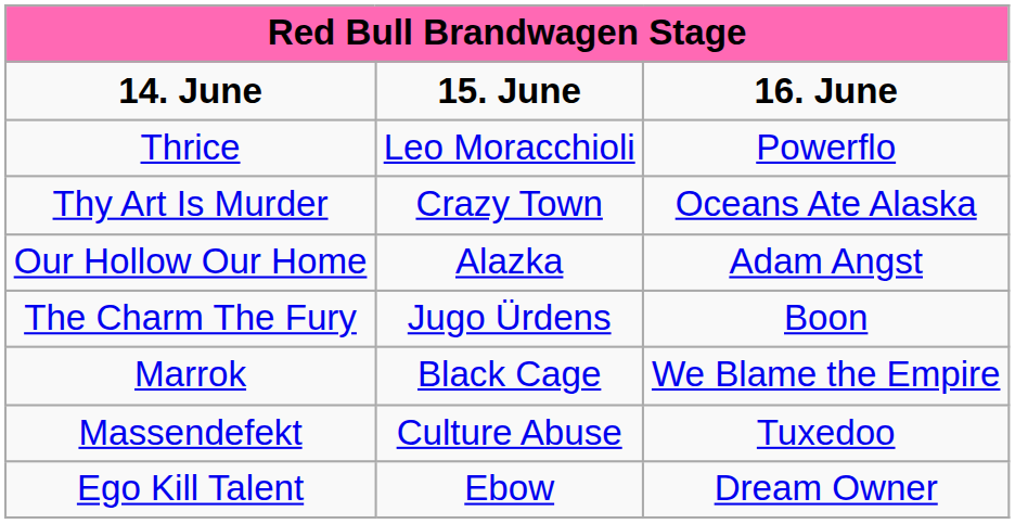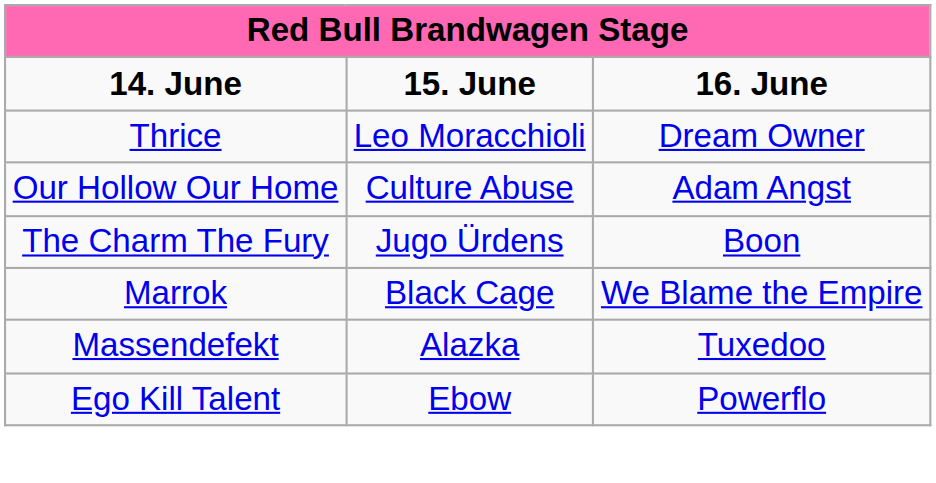 <table class="wikitable" style="text-align:center">
 <tr>
 <td colspan="3" style="background-color:#FF69B4"><strong>Red Bull Brandwagen Stage</strong></td>
 </tr>
 <tr>
 <td><strong>14. June</strong></td>
 <td><strong>15. June</strong></td>
 <td><strong>16. June</strong></td>
 </tr>
 <tr>
 <td><a href='#'>Thrice</a></td>
 <td><a href='#'>Leo Moracchioli</a></td>
-<td><a href='#'>Powerflo</a></td>
-</tr>
-<tr>
-<td><a href='#'>Thy Art Is Murder</a></td>
-<td><a href='#'>Crazy Town</a></td>
-<td><a href='#'>Oceans Ate Alaska</a></td>
+<td><a href='#'>Dream Owner</a></td>
 </tr>
 <tr>
 <td><a href='#'>Our Hollow Our Home</a></td>
-<td><a href='#'>Alazka</a></td>
+<td><a href='#'>Culture Abuse</a></td>
 <td><a href='#'>Adam Angst</a></td>
 </tr>
 <tr>
 <td><a href='#'>The Charm The Fury</a></td>
 <td><a href='#'>Jugo Ürdens</a></td>
 <td><a href='#'>Boon</a></td>
 </tr>
 <tr>
 <td><a href='#'>Marrok</a></td>
 <td><a href='#'>Black Cage</a></td>
 <td><a href='#'>We Blame the Empire</a></td>
 </tr>
 <tr>
 <td><a href='#'>Massendefekt</a></td>
-<td><a href='#'>Culture Abuse</a></td>
+<td><a href='#'>Alazka</a></td>
 <td><a href='#'>Tuxedoo</a></td>
 </tr>
 <tr>
 <td><a href='#'>Ego Kill Talent</a></td>
 <td><a href='#'>Ebow</a></td>
-<td><a href='#'>Dream Owner</a></td>
+<td><a href='#'>Powerflo</a></td>
 </tr>
 </table>
